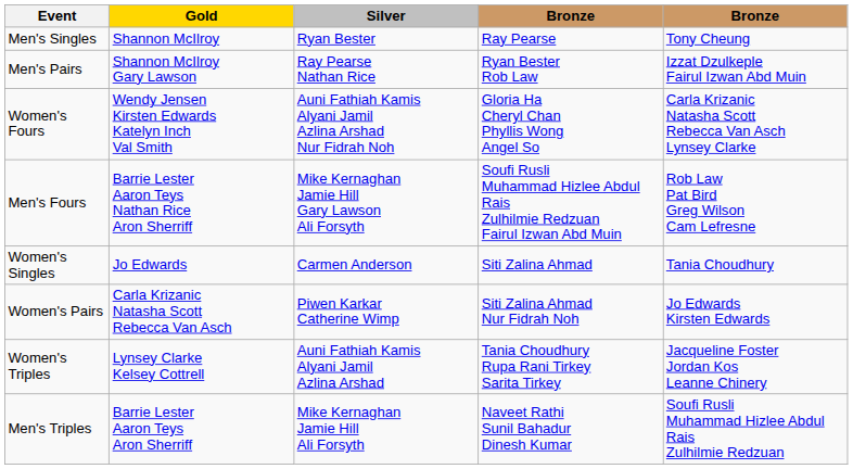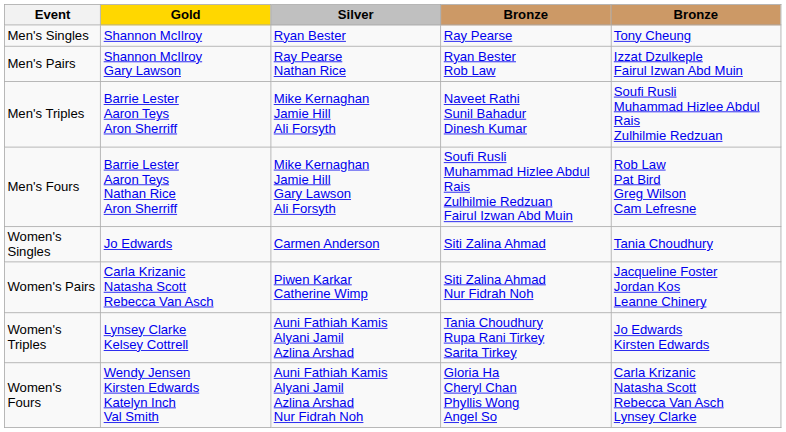 <table class="wikitable" style="font-size: 100%">
 <tr>
 <th width=110>Event</th>
 <th width=200 style="background-color: gold;">Gold</th>
 <th width=200 style="background-color: silver;">Silver</th>
 <th width=200 style="background-color: #cc9966;">Bronze</th>
 <th width=200 style="background-color: #cc9966;">Bronze</th>
 </tr>
 <tr>
 <td>Men's Singles</td>
 <td> <a href='#'>Shannon McIlroy</a></td>
 <td> <a href='#'>Ryan Bester</a></td>
 <td> <a href='#'>Ray Pearse</a></td>
 <td> <a href='#'>Tony Cheung</a></td>
 </tr>
 <tr>
 <td>Men's Pairs</td>
 <td> <a href='#'>Shannon McIlroy</a><br><a href='#'>Gary Lawson</a></td>
 <td> <a href='#'>Ray Pearse</a> <br> <a href='#'>Nathan Rice</a></td>
 <td> <a href='#'>Ryan Bester</a><br> <a href='#'>Rob Law</a></td>
 <td> <a href='#'>Izzat Dzulkeple</a> <br><a href='#'>Fairul Izwan Abd Muin</a></td>
 </tr>
 <tr>
-<td>Women's Fours</td>
-<td> <a href='#'>Wendy Jensen</a><br> <a href='#'>Kirsten Edwards</a><br> <a href='#'>Katelyn Inch</a><br> <a href='#'>Val Smith</a></td>
-<td> <a href='#'>Auni Fathiah Kamis</a><br> <a href='#'>Alyani Jamil</a><br> <a href='#'>Azlina Arshad</a><br><a href='#'>Nur Fidrah Noh</a></td>
-<td> <a href='#'>Gloria Ha</a> <br><a href='#'>Cheryl Chan</a><br> <a href='#'>Phyllis Wong</a><br> <a href='#'>Angel So</a></td>
-<td> <a href='#'>Carla Krizanic</a><br><a href='#'>Natasha Scott</a><br><a href='#'>Rebecca Van Asch</a><br><a href='#'>Lynsey Clarke</a></td>
+<td>Men's Triples</td>
+<td> <a href='#'>Barrie Lester</a> <br> <a href='#'>Aaron Teys</a><br> <a href='#'>Aron Sherriff</a></td>
+<td> <a href='#'>Mike Kernaghan</a><br> <a href='#'>Jamie Hill</a> <br> <a href='#'>Ali Forsyth</a></td>
+<td> <a href='#'>Naveet Rathi</a> <br><a href='#'>Sunil Bahadur</a> <br><a href='#'>Dinesh Kumar</a></td>
+<td> <a href='#'>Soufi Rusli</a><br> <a href='#'>Muhammad Hizlee Abdul Rais</a><br> <a href='#'>Zulhilmie Redzuan</a></td>
 </tr>
 <tr>
 <td>Men's Fours</td>
 <td> <a href='#'>Barrie Lester</a> <br> <a href='#'>Aaron Teys</a><br> <a href='#'>Nathan Rice</a> <br><a href='#'>Aron Sherriff</a></td>
 <td> <a href='#'>Mike Kernaghan</a><br> <a href='#'>Jamie Hill</a> <br><a href='#'>Gary Lawson</a><br> <a href='#'>Ali Forsyth</a></td>
 <td> <a href='#'>Soufi Rusli</a><br> <a href='#'>Muhammad Hizlee Abdul Rais</a><br> <a href='#'>Zulhilmie Redzuan</a> <br><a href='#'>Fairul Izwan Abd Muin</a></td>
 <td> <a href='#'>Rob Law</a> <br>  <a href='#'>Pat Bird</a><br>  <a href='#'>Greg Wilson</a><br>  <a href='#'>Cam Lefresne</a></td>
 </tr>
 <tr>
 <td>Women's Singles</td>
 <td> <a href='#'>Jo Edwards</a></td>
 <td> <a href='#'>Carmen Anderson</a></td>
 <td> <a href='#'>Siti Zalina Ahmad</a></td>
 <td> <a href='#'>Tania Choudhury</a></td>
 </tr>
 <tr>
 <td>Women's Pairs</td>
 <td> <a href='#'>Carla Krizanic</a><br><a href='#'>Natasha Scott</a><br><a href='#'>Rebecca Van Asch</a></td>
 <td> <a href='#'>Piwen Karkar</a> <br><a href='#'>Catherine Wimp</a></td>
 <td> <a href='#'>Siti Zalina Ahmad</a> <br><a href='#'>Nur Fidrah Noh</a></td>
-<td> <a href='#'>Jo Edwards</a><br> <a href='#'>Kirsten Edwards</a></td>
+<td> <a href='#'>Jacqueline Foster</a><br> <a href='#'>Jordan Kos</a><br> <a href='#'>Leanne Chinery</a></td>
 </tr>
 <tr>
 <td>Women's Triples</td>
 <td> <a href='#'>Lynsey Clarke</a><br> <a href='#'>Kelsey Cottrell</a></td>
 <td> <a href='#'>Auni Fathiah Kamis</a><br> <a href='#'>Alyani Jamil</a><br> <a href='#'>Azlina Arshad</a></td>
 <td> <a href='#'>Tania Choudhury</a><br> <a href='#'>Rupa Rani Tirkey</a><br><a href='#'>Sarita Tirkey</a></td>
-<td> <a href='#'>Jacqueline Foster</a><br> <a href='#'>Jordan Kos</a><br> <a href='#'>Leanne Chinery</a></td>
+<td> <a href='#'>Jo Edwards</a><br> <a href='#'>Kirsten Edwards</a></td>
 </tr>
 <tr>
-<td>Men's Triples</td>
-<td> <a href='#'>Barrie Lester</a> <br> <a href='#'>Aaron Teys</a><br> <a href='#'>Aron Sherriff</a></td>
-<td> <a href='#'>Mike Kernaghan</a><br> <a href='#'>Jamie Hill</a> <br> <a href='#'>Ali Forsyth</a></td>
-<td> <a href='#'>Naveet Rathi</a> <br><a href='#'>Sunil Bahadur</a> <br><a href='#'>Dinesh Kumar</a></td>
-<td> <a href='#'>Soufi Rusli</a><br> <a href='#'>Muhammad Hizlee Abdul Rais</a><br> <a href='#'>Zulhilmie Redzuan</a></td>
+<td>Women's Fours</td>
+<td> <a href='#'>Wendy Jensen</a><br> <a href='#'>Kirsten Edwards</a><br> <a href='#'>Katelyn Inch</a><br> <a href='#'>Val Smith</a></td>
+<td> <a href='#'>Auni Fathiah Kamis</a><br> <a href='#'>Alyani Jamil</a><br> <a href='#'>Azlina Arshad</a><br><a href='#'>Nur Fidrah Noh</a></td>
+<td> <a href='#'>Gloria Ha</a> <br><a href='#'>Cheryl Chan</a><br> <a href='#'>Phyllis Wong</a><br> <a href='#'>Angel So</a></td>
+<td> <a href='#'>Carla Krizanic</a><br><a href='#'>Natasha Scott</a><br><a href='#'>Rebecca Van Asch</a><br><a href='#'>Lynsey Clarke</a></td>
 </tr>
 </table>
